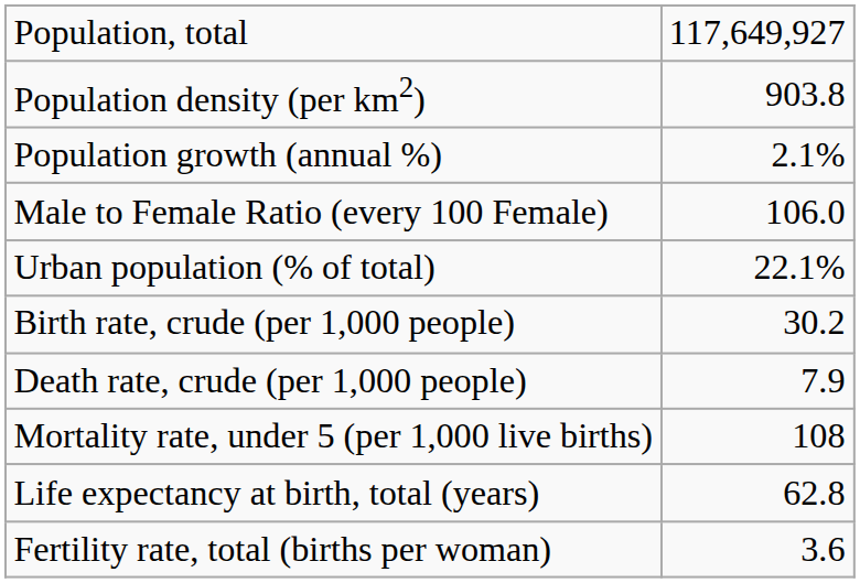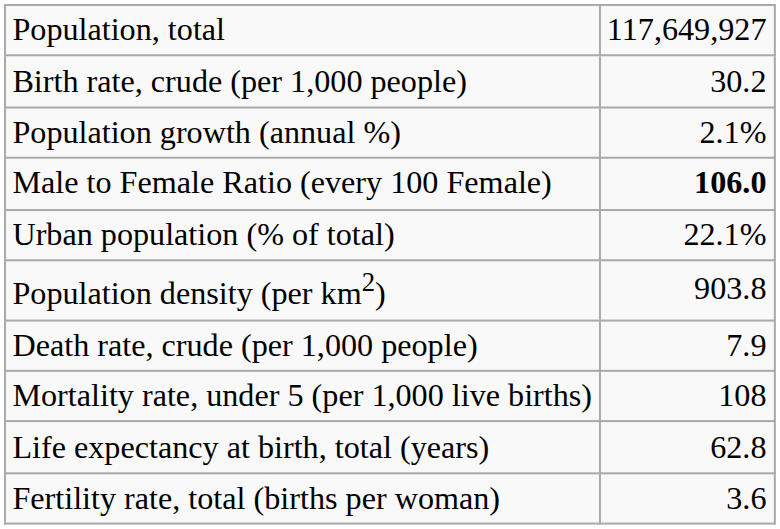 <table class="wikitable">
 <tr>
 <td>Population, total</td>
 <td style="text-align: right;">117,649,927</td>
 </tr>
 <tr>
-<td>Population density (per km<sup>2</sup>)</td>
-<td style="text-align: right;">903.8</td>
+<td>Birth rate, crude (per 1,000 people)</td>
+<td style="text-align: right;">30.2</td>
 </tr>
 <tr>
 <td>Population growth (annual %)</td>
 <td style="text-align: right;">2.1%</td>
 </tr>
 <tr>
 <td>Male to Female Ratio (every 100 Female)</td>
-<td style="text-align: right;">106.0</td>
+<td style="text-align: right;"><strong>106.0</strong></td>
 </tr>
 <tr>
 <td>Urban population (% of total)</td>
 <td style="text-align: right;">22.1%</td>
 </tr>
 <tr>
-<td>Birth rate, crude (per 1,000 people)</td>
-<td style="text-align: right;">30.2</td>
+<td>Population density (per km<sup>2</sup>)</td>
+<td style="text-align: right;">903.8</td>
 </tr>
 <tr>
 <td>Death rate, crude (per 1,000 people)</td>
 <td style="text-align: right;">7.9</td>
 </tr>
 <tr>
 <td>Mortality rate, under 5 (per 1,000 live births)</td>
 <td style="text-align: right;">108</td>
 </tr>
 <tr>
 <td>Life expectancy at birth, total (years)</td>
 <td style="text-align: right;">62.8</td>
 </tr>
 <tr>
 <td>Fertility rate, total (births per woman)</td>
 <td style="text-align: right;">3.6</td>
 </tr>
 </table>
